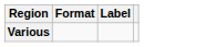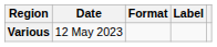 <table class="wikitable plainrowheaders">
 <tr>
 <th scope="col">Region</th>
+<th scope="col">Date</th>
 <th scope="col">Format</th>
 <th scope="col">Label</th>
 <th scope="col"></th>
 </tr>
 <tr>
 <th scope="row">Various</th>
+<td>12 May 2023</td>
 <td></td>
 <td></td>
 <td style="text-align:center"></td>
 </tr>
 </table>
